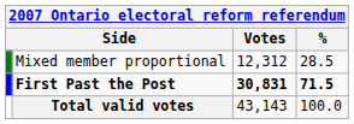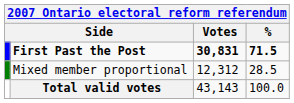 <table class="wikitable" style="font-size: 95%; clear:both">
 <tr style="background-color:#E9E9E9">
 <th colspan=4><a href='#'>2007 Ontario electoral reform referendum</a></th>
 </tr>
 <tr style="background-color:#E9E9E9">
 <th colspan=2 style="width: 130px">Side</th>
 <th style="width: 50px">Votes</th>
 <th style="width: 40px">%</th>
 </tr>
 <tr>
+<td bgcolor="blue"></td>
+<td><strong>First Past the Post</strong></td>
+<td><strong>30,831</strong></td>
+<td><strong>71.5</strong></td>
+</tr>
+<tr>
 <td bgcolor="green"></td>
 <td>Mixed member proportional</td>
 <td>12,312</td>
 <td>28.5</td>
-</tr>
-<tr>
-<td bgcolor="blue"></td>
-<td><strong>First Past the Post</strong></td>
-<td><strong>30,831</strong></td>
-<td><strong>71.5</strong></td>
 </tr>
 <tr>
 <td bgcolor="white"></td>
 <th>Total valid votes</th>
 <td>43,143</td>
 <td>100.0</td>
 </tr>
 </table>
